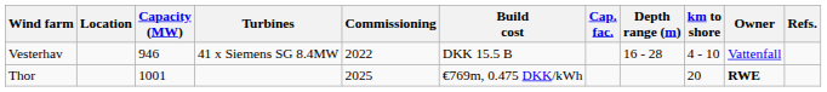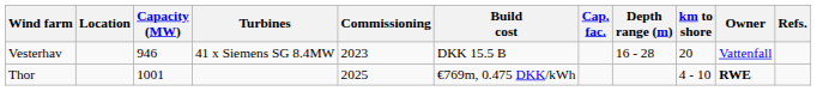 <table class="wikitable sortable">
 <tr>
 <th>Wind farm</th>
 <th>Location</th>
 <th><a href='#'>Capacity</a><br> (<a href='#'>MW</a>)</th>
 <th>Turbines</th>
 <th>Commissioning</th>
 <th>Build<br>cost</th>
 <th><a href='#'>Cap.<br>fac.</a></th>
 <th>Depth<br>range (<a href='#'>m</a>)</th>
 <th><a href='#'>km</a> to<br>shore</th>
 <th>Owner</th>
 <th>Refs.</th>
 </tr>
 <tr>
 <td>Vesterhav </td>
 <td></td>
 <td>946  </td>
 <td>41 x Siemens SG 8.4MW</td>
-<td>2022</td>
+<td>2023</td>
 <td>DKK 15.5 B</td>
 <td></td>
 <td>16 - 28</td>
-<td>4 - 10</td>
+<td>20</td>
 <td><a href='#'>Vattenfall</a></td>
 <td><br></td>
 </tr>
 <tr>
 <td>Thor</td>
 <td></td>
 <td>1001 </td>
 <td></td>
 <td>2025</td>
 <td>€769m, 0.475 <a href='#'>DKK</a>/kWh</td>
 <td></td>
 <td></td>
-<td>20</td>
+<td>4 - 10</td>
 <td><strong>RWE</strong></td>
 <td></td>
 </tr>
 </table>
